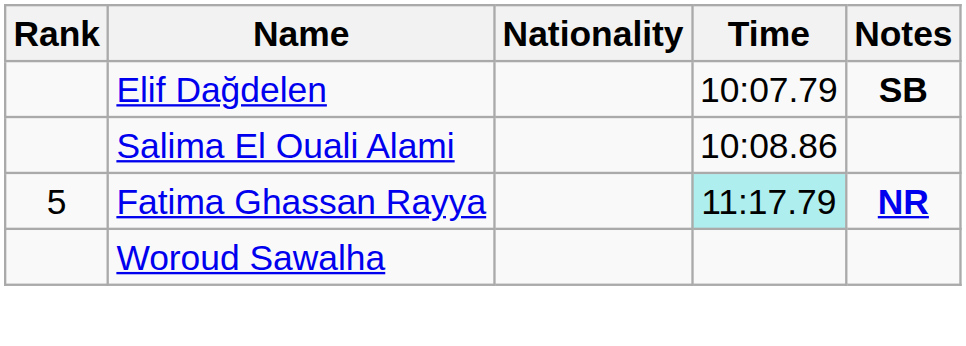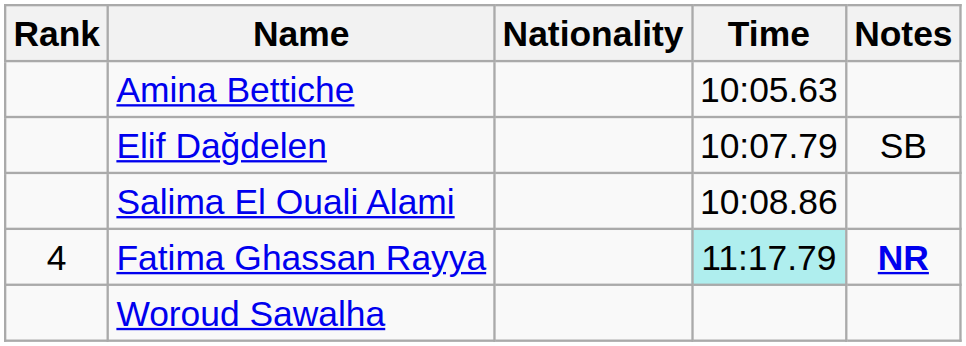 <table class="wikitable sortable" style="text-align:center;font-size:95%">
 <tr>
 <th>Rank</th>
 <th>Name</th>
 <th>Nationality</th>
 <th>Time</th>
 <th>Notes</th>
 </tr>
 <tr>
 <td></td>
+<td align=left><a href='#'>Amina Bettiche</a></td>
+<td align=left></td>
+<td>10:05.63</td>
+<td></td>
+</tr>
+<tr>
+<td></td>
 <td align=left><a href='#'>Elif Dağdelen</a></td>
 <td align=left></td>
 <td>10:07.79</td>
-<td><strong>SB</strong></td>
+<td>SB</td>
 </tr>
 <tr>
 <td></td>
 <td align=left><a href='#'>Salima El Ouali Alami</a></td>
 <td align=left></td>
 <td>10:08.86</td>
 <td></td>
 </tr>
 <tr>
-<td>5</td>
+<td>4</td>
 <td align=left><a href='#'>Fatima Ghassan Rayya</a></td>
 <td align=left></td>
 <td style="background: paleturquoise;">11:17.79</td>
 <td><strong><a href='#'>NR</a></strong></td>
 </tr>
 <tr>
 <td></td>
 <td align=left><a href='#'>Woroud Sawalha</a></td>
 <td align=left></td>
 <td></td>
 <td></td>
 </tr>
 </table>
